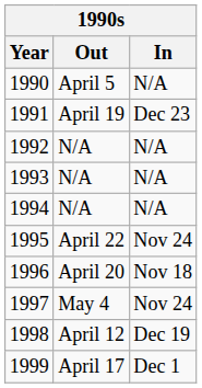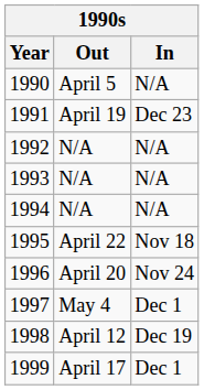 <table class="wikitable">
 <tr>
 <th colspan="3">1990s</th>
 </tr>
 <tr>
 <th>Year</th>
 <th>Out</th>
 <th>In</th>
 </tr>
 <tr>
 <td>1990</td>
 <td>April 5</td>
 <td>N/A</td>
 </tr>
 <tr>
 <td>1991</td>
 <td>April 19</td>
 <td>Dec 23</td>
 </tr>
 <tr>
 <td>1992</td>
 <td>N/A</td>
 <td>N/A</td>
 </tr>
 <tr>
 <td>1993</td>
 <td>N/A</td>
 <td>N/A</td>
 </tr>
 <tr>
 <td>1994</td>
 <td>N/A</td>
 <td>N/A</td>
 </tr>
 <tr>
 <td>1995</td>
 <td>April 22</td>
-<td>Nov 24</td>
+<td>Nov 18</td>
 </tr>
 <tr>
 <td>1996</td>
 <td>April 20</td>
-<td>Nov 18</td>
+<td>Nov 24</td>
 </tr>
 <tr>
 <td>1997</td>
 <td>May 4</td>
-<td>Nov 24</td>
+<td>Dec 1</td>
 </tr>
 <tr>
 <td>1998</td>
 <td>April 12</td>
 <td>Dec 19</td>
 </tr>
 <tr>
 <td>1999</td>
 <td>April 17</td>
 <td>Dec 1</td>
 </tr>
 </table>
